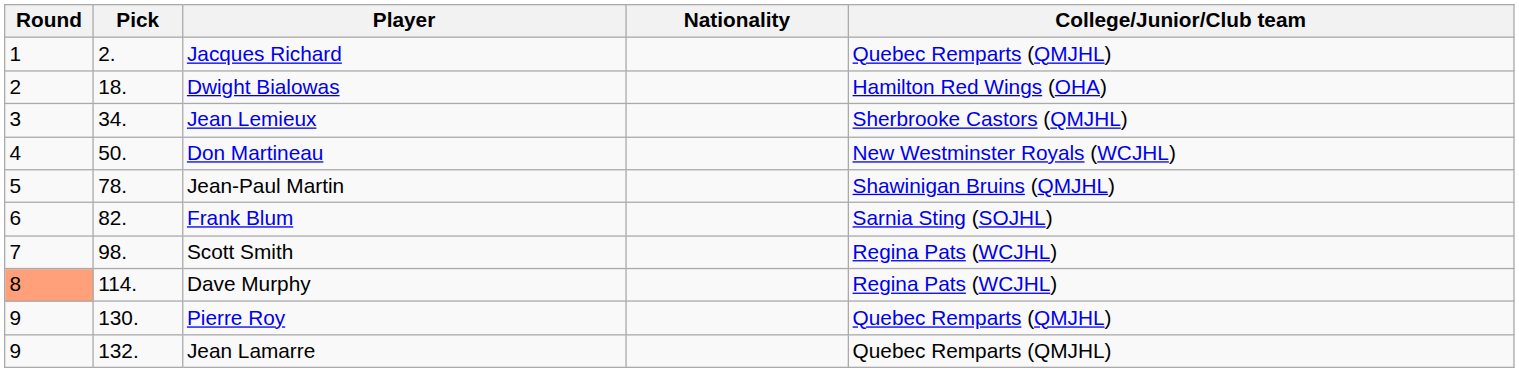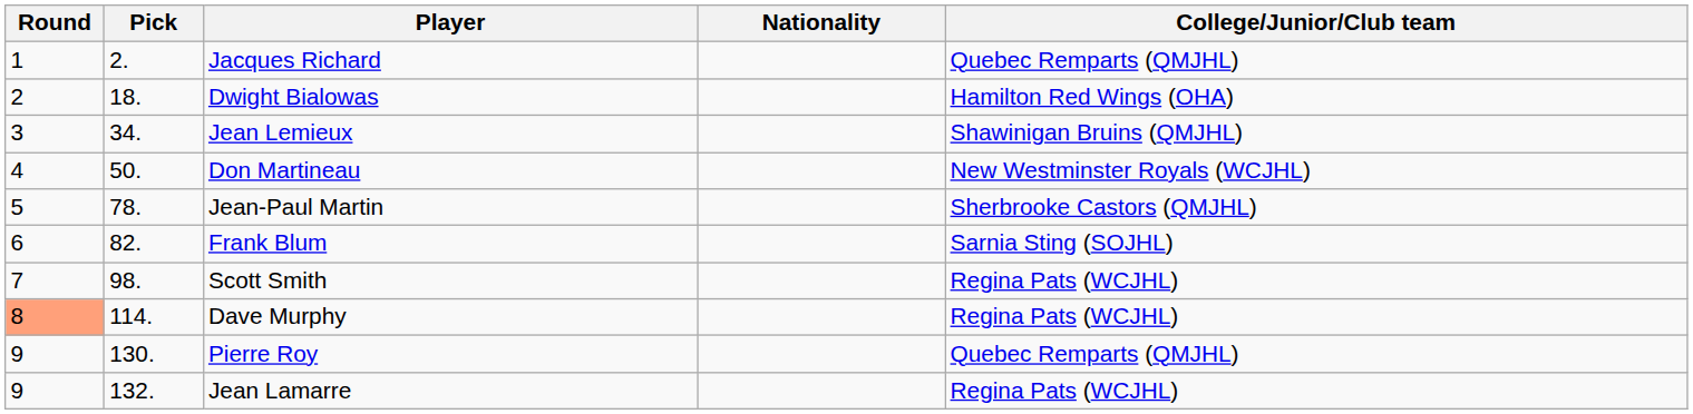 <table class="wikitable">
 <tr>
 <th bgcolor="#DDDDFF" width="5%">Round</th>
 <th bgcolor="#DDDDFF" width="5%">Pick</th>
 <th bgcolor="#DDDDFF" width="25%">Player</th>
 <th bgcolor="#DDDDFF" width="12.5%">Nationality</th>
 <th bgcolor="#DDDDFF" width="37.5%">College/Junior/Club team</th>
 </tr>
 <tr>
 <td>1</td>
 <td>2.</td>
 <td><a href='#'>Jacques Richard</a></td>
 <td></td>
 <td><a href='#'>Quebec Remparts</a> (<a href='#'>QMJHL</a>)</td>
 </tr>
 <tr>
 <td>2</td>
 <td>18.</td>
 <td><a href='#'>Dwight Bialowas</a></td>
 <td></td>
 <td><a href='#'>Hamilton Red Wings</a> (<a href='#'>OHA</a>)</td>
 </tr>
 <tr>
 <td>3</td>
 <td>34.</td>
 <td><a href='#'>Jean Lemieux</a></td>
 <td></td>
-<td><a href='#'>Sherbrooke Castors</a> (<a href='#'>QMJHL</a>)</td>
+<td><a href='#'>Shawinigan Bruins</a> (<a href='#'>QMJHL</a>)</td>
 </tr>
 <tr>
 <td>4</td>
 <td>50.</td>
 <td><a href='#'>Don Martineau</a></td>
 <td></td>
 <td><a href='#'>New Westminster Royals</a> (<a href='#'>WCJHL</a>)</td>
 </tr>
 <tr>
 <td>5</td>
 <td>78.</td>
 <td>Jean-Paul Martin</td>
 <td></td>
-<td><a href='#'>Shawinigan Bruins</a> (<a href='#'>QMJHL</a>)</td>
+<td><a href='#'>Sherbrooke Castors</a> (<a href='#'>QMJHL</a>)</td>
 </tr>
 <tr>
 <td>6</td>
 <td>82.</td>
 <td><a href='#'>Frank Blum</a></td>
 <td></td>
 <td><a href='#'>Sarnia Sting</a> (<a href='#'>SOJHL</a>)</td>
 </tr>
 <tr>
 <td>7</td>
 <td>98.</td>
 <td>Scott Smith</td>
 <td></td>
 <td><a href='#'>Regina Pats</a> (<a href='#'>WCJHL</a>)</td>
 </tr>
 <tr>
 <td style="background: lightsalmon;">8</td>
 <td>114.</td>
 <td>Dave Murphy</td>
 <td></td>
 <td><a href='#'>Regina Pats</a> (<a href='#'>WCJHL</a>)</td>
 </tr>
 <tr>
 <td>9</td>
 <td>130.</td>
 <td><a href='#'>Pierre Roy</a></td>
 <td></td>
 <td><a href='#'>Quebec Remparts</a> (<a href='#'>QMJHL</a>)</td>
 </tr>
 <tr>
 <td>9</td>
 <td>132.</td>
 <td>Jean Lamarre</td>
 <td></td>
-<td>Quebec Remparts (QMJHL)</td>
+<td><a href='#'>Regina Pats</a> (<a href='#'>WCJHL</a>)</td>
 </tr>
 </table>
